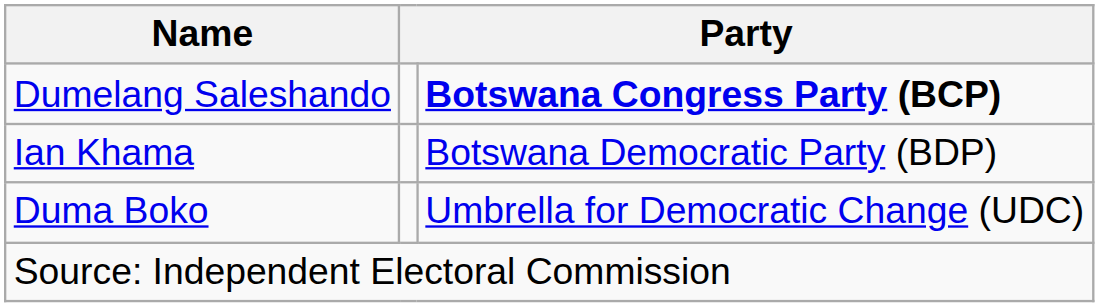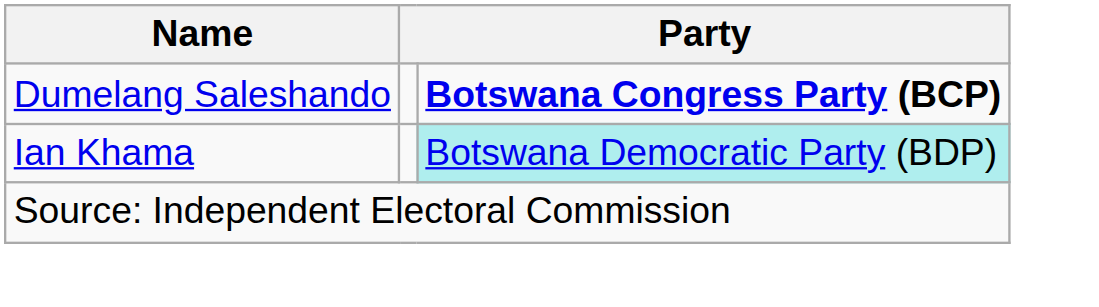 <table class="wikitable">
 <tr>
 <th>Name</th>
 <th colspan=2>Party</th>
 </tr>
 <tr>
 <td><a href='#'>Dumelang Saleshando</a></td>
 <td bgcolor=></td>
 <td><strong><a href='#'>Botswana Congress Party</a> (BCP)</strong></td>
 </tr>
 <tr>
 <td><a href='#'>Ian Khama</a></td>
 <td bgcolor=></td>
-<td><a href='#'>Botswana Democratic Party</a> (BDP)</td>
-</tr>
-<tr>
-<td><a href='#'>Duma Boko</a></td>
-<td bgcolor=></td>
-<td><a href='#'>Umbrella for Democratic Change</a> (UDC)</td>
+<td style="background: paleturquoise;"><a href='#'>Botswana Democratic Party</a> (BDP)</td>
 </tr>
 <tr>
 <td colspan=3>Source: Independent Electoral Commission</td>
 </tr>
 </table>
